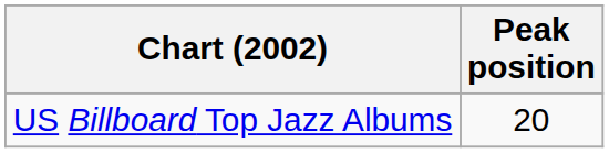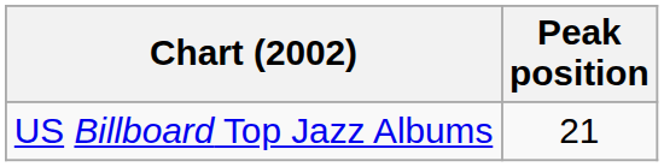 <table class="wikitable">
 <tr>
 <th align="left">Chart (2002)</th>
 <th align="left">Peak<br>position</th>
 </tr>
 <tr>
 <td align="left"><a href='#'>US</a> <a href='#'><em>Billboard</em> Top Jazz Albums</a></td>
-<td align="center">20</td>
+<td align="center">21</td>
 </tr>
 </table>
